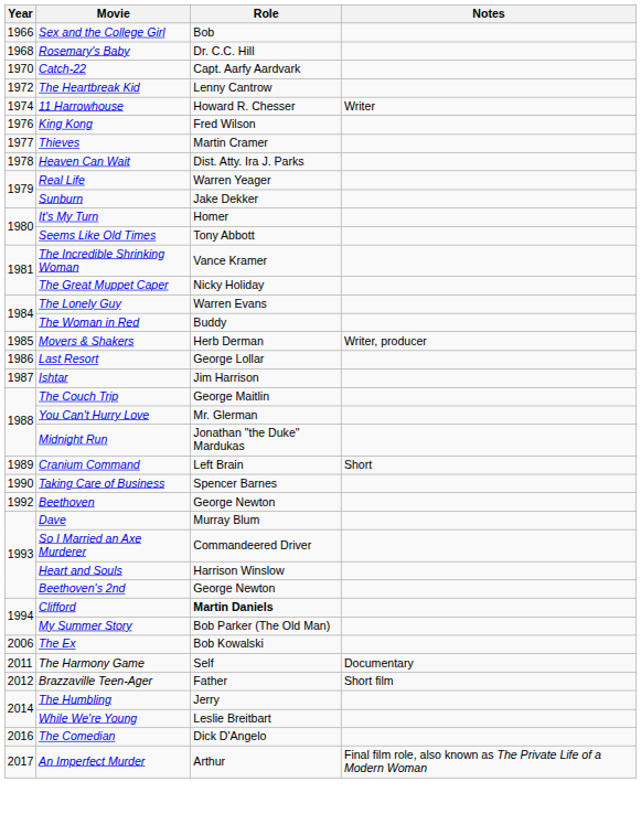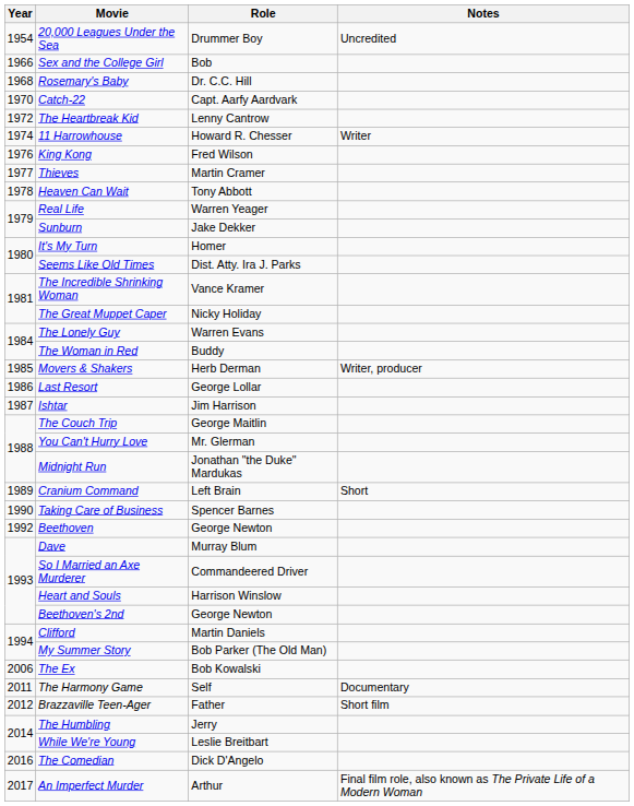 <table class="wikitable sortable">
 <tr>
 <th>Year</th>
 <th>Movie</th>
 <th>Role</th>
 <th class="unsortable">Notes</th>
+</tr>
+<tr>
+<td>1954</td>
+<td><em><a href='#'>20,000 Leagues Under the Sea</a></em></td>
+<td>Drummer Boy</td>
+<td>Uncredited</td>
 </tr>
 <tr>
 <td>1966</td>
 <td><em><a href='#'>Sex and the College Girl</a></em></td>
 <td>Bob</td>
 <td></td>
 </tr>
 <tr>
 <td>1968</td>
 <td><em><a href='#'>Rosemary's Baby</a></em></td>
 <td>Dr. C.C. Hill</td>
 <td></td>
 </tr>
 <tr>
 <td>1970</td>
 <td><em><a href='#'>Catch-22</a></em></td>
 <td>Capt. Aarfy Aardvark</td>
 <td></td>
 </tr>
 <tr>
 <td>1972</td>
 <td><em><a href='#'>The Heartbreak Kid</a></em></td>
 <td>Lenny Cantrow</td>
 <td></td>
 </tr>
 <tr>
 <td>1974</td>
 <td><em><a href='#'>11 Harrowhouse</a></em></td>
 <td>Howard R. Chesser</td>
 <td>Writer</td>
 </tr>
 <tr>
 <td>1976</td>
 <td><em><a href='#'>King Kong</a></em></td>
 <td>Fred Wilson</td>
 <td></td>
 </tr>
 <tr>
 <td>1977</td>
 <td><em><a href='#'>Thieves</a></em></td>
 <td>Martin Cramer</td>
 <td></td>
 </tr>
 <tr>
 <td>1978</td>
 <td><em><a href='#'>Heaven Can Wait</a></em></td>
-<td>Dist. Atty. Ira J. Parks</td>
+<td>Tony Abbott</td>
 <td></td>
 </tr>
 <tr>
 <td rowspan="2">1979</td>
 <td><em><a href='#'>Real Life</a></em></td>
 <td>Warren Yeager</td>
 <td></td>
 </tr>
 <tr>
 <td><em><a href='#'>Sunburn</a></em></td>
 <td>Jake Dekker</td>
 <td></td>
 </tr>
 <tr>
 <td rowspan="2">1980</td>
 <td><em><a href='#'>It's My Turn</a></em></td>
 <td>Homer</td>
 <td></td>
 </tr>
 <tr>
 <td><em><a href='#'>Seems Like Old Times</a></em></td>
-<td>Tony Abbott</td>
+<td>Dist. Atty. Ira J. Parks</td>
 <td></td>
 </tr>
 <tr>
 <td rowspan="2">1981</td>
 <td><em><a href='#'>The Incredible Shrinking Woman</a></em></td>
 <td>Vance Kramer</td>
 <td></td>
 </tr>
 <tr>
 <td><em><a href='#'>The Great Muppet Caper</a></em></td>
 <td>Nicky Holiday</td>
 <td></td>
 </tr>
 <tr>
 <td rowspan="2">1984</td>
 <td><em><a href='#'>The Lonely Guy</a></em></td>
 <td>Warren Evans</td>
 <td></td>
 </tr>
 <tr>
 <td><em><a href='#'>The Woman in Red</a></em></td>
 <td>Buddy</td>
 <td></td>
 </tr>
 <tr>
 <td>1985</td>
 <td><em><a href='#'>Movers & Shakers</a></em></td>
 <td>Herb Derman</td>
 <td>Writer, producer</td>
 </tr>
 <tr>
 <td>1986</td>
 <td><em><a href='#'>Last Resort</a></em></td>
 <td>George Lollar</td>
 <td></td>
 </tr>
 <tr>
 <td>1987</td>
 <td><em><a href='#'>Ishtar</a></em></td>
 <td>Jim Harrison</td>
 <td></td>
 </tr>
 <tr>
 <td rowspan="3">1988</td>
 <td><em><a href='#'>The Couch Trip</a></em></td>
 <td>George Maitlin</td>
 <td></td>
 </tr>
 <tr>
 <td><em><a href='#'>You Can't Hurry Love</a></em></td>
 <td>Mr. Glerman</td>
 <td></td>
 </tr>
 <tr>
 <td><em><a href='#'>Midnight Run</a></em></td>
 <td>Jonathan "the Duke" Mardukas</td>
 <td></td>
 </tr>
 <tr>
 <td>1989</td>
 <td><em><a href='#'>Cranium Command</a></em></td>
 <td>Left Brain</td>
 <td>Short</td>
 </tr>
 <tr>
 <td>1990</td>
 <td><em><a href='#'>Taking Care of Business</a></em></td>
 <td>Spencer Barnes</td>
 <td></td>
 </tr>
 <tr>
 <td>1992</td>
 <td><em><a href='#'>Beethoven</a></em></td>
 <td>George Newton</td>
 <td></td>
 </tr>
 <tr>
 <td rowspan="4">1993</td>
 <td><em><a href='#'>Dave</a></em></td>
 <td>Murray Blum</td>
 <td></td>
 </tr>
 <tr>
 <td><em><a href='#'>So I Married an Axe Murderer</a></em></td>
 <td>Commandeered Driver</td>
 <td></td>
 </tr>
 <tr>
 <td><em><a href='#'>Heart and Souls</a></em></td>
 <td>Harrison Winslow</td>
 <td></td>
 </tr>
 <tr>
 <td><em><a href='#'>Beethoven's 2nd</a></em></td>
 <td>George Newton</td>
 <td></td>
 </tr>
 <tr>
 <td rowspan="2">1994</td>
 <td><em><a href='#'>Clifford</a></em></td>
-<td><strong>Martin Daniels</strong></td>
+<td>Martin Daniels</td>
 <td></td>
 </tr>
 <tr>
 <td><em><a href='#'>My Summer Story</a></em></td>
 <td>Bob Parker (The Old Man)</td>
 <td></td>
 </tr>
 <tr>
 <td>2006</td>
 <td><em><a href='#'>The Ex</a></em></td>
 <td>Bob Kowalski</td>
 <td></td>
 </tr>
 <tr>
 <td>2011</td>
 <td><em>The Harmony Game</em></td>
 <td>Self</td>
 <td>Documentary</td>
 </tr>
 <tr>
 <td>2012</td>
 <td><em>Brazzaville Teen-Ager</em></td>
 <td>Father</td>
 <td>Short film</td>
 </tr>
 <tr>
 <td rowspan="2">2014</td>
 <td><em><a href='#'>The Humbling</a></em></td>
 <td>Jerry</td>
 <td></td>
 </tr>
 <tr>
 <td><em><a href='#'>While We're Young</a></em></td>
 <td>Leslie Breitbart</td>
 <td></td>
 </tr>
 <tr>
 <td>2016</td>
 <td><em><a href='#'>The Comedian</a></em></td>
 <td>Dick D'Angelo</td>
 <td></td>
 </tr>
 <tr>
 <td>2017</td>
 <td><em><a href='#'>An Imperfect Murder</a></em></td>
 <td>Arthur</td>
 <td>Final film role, also known as <em>The Private Life of a Modern Woman</em></td>
 </tr>
 </table>
